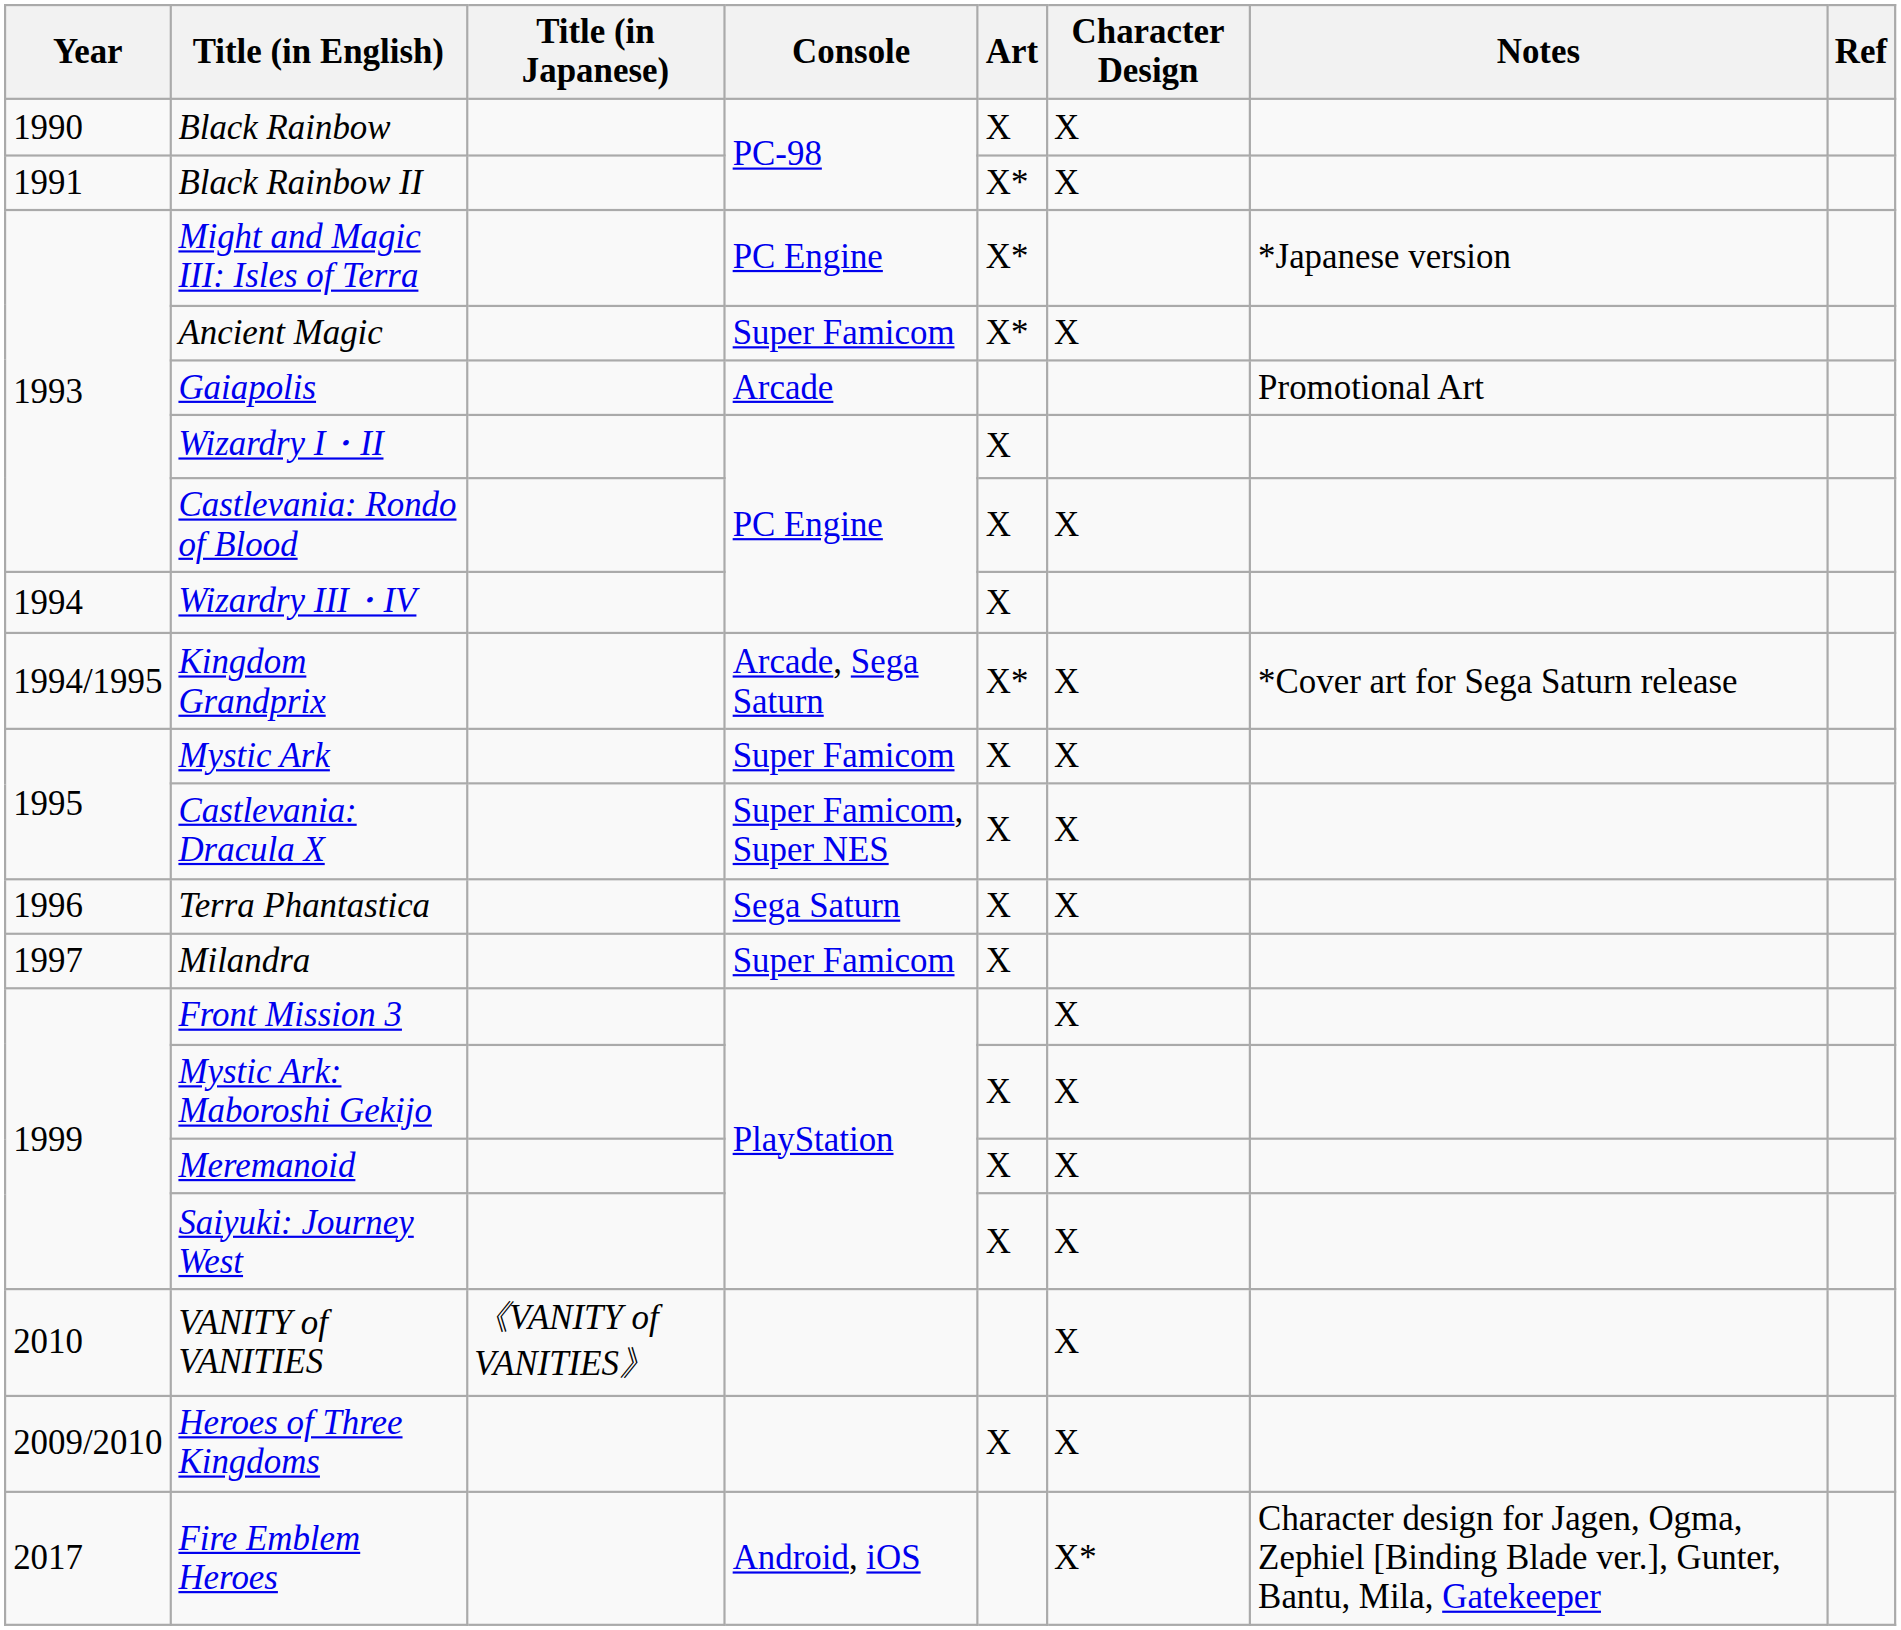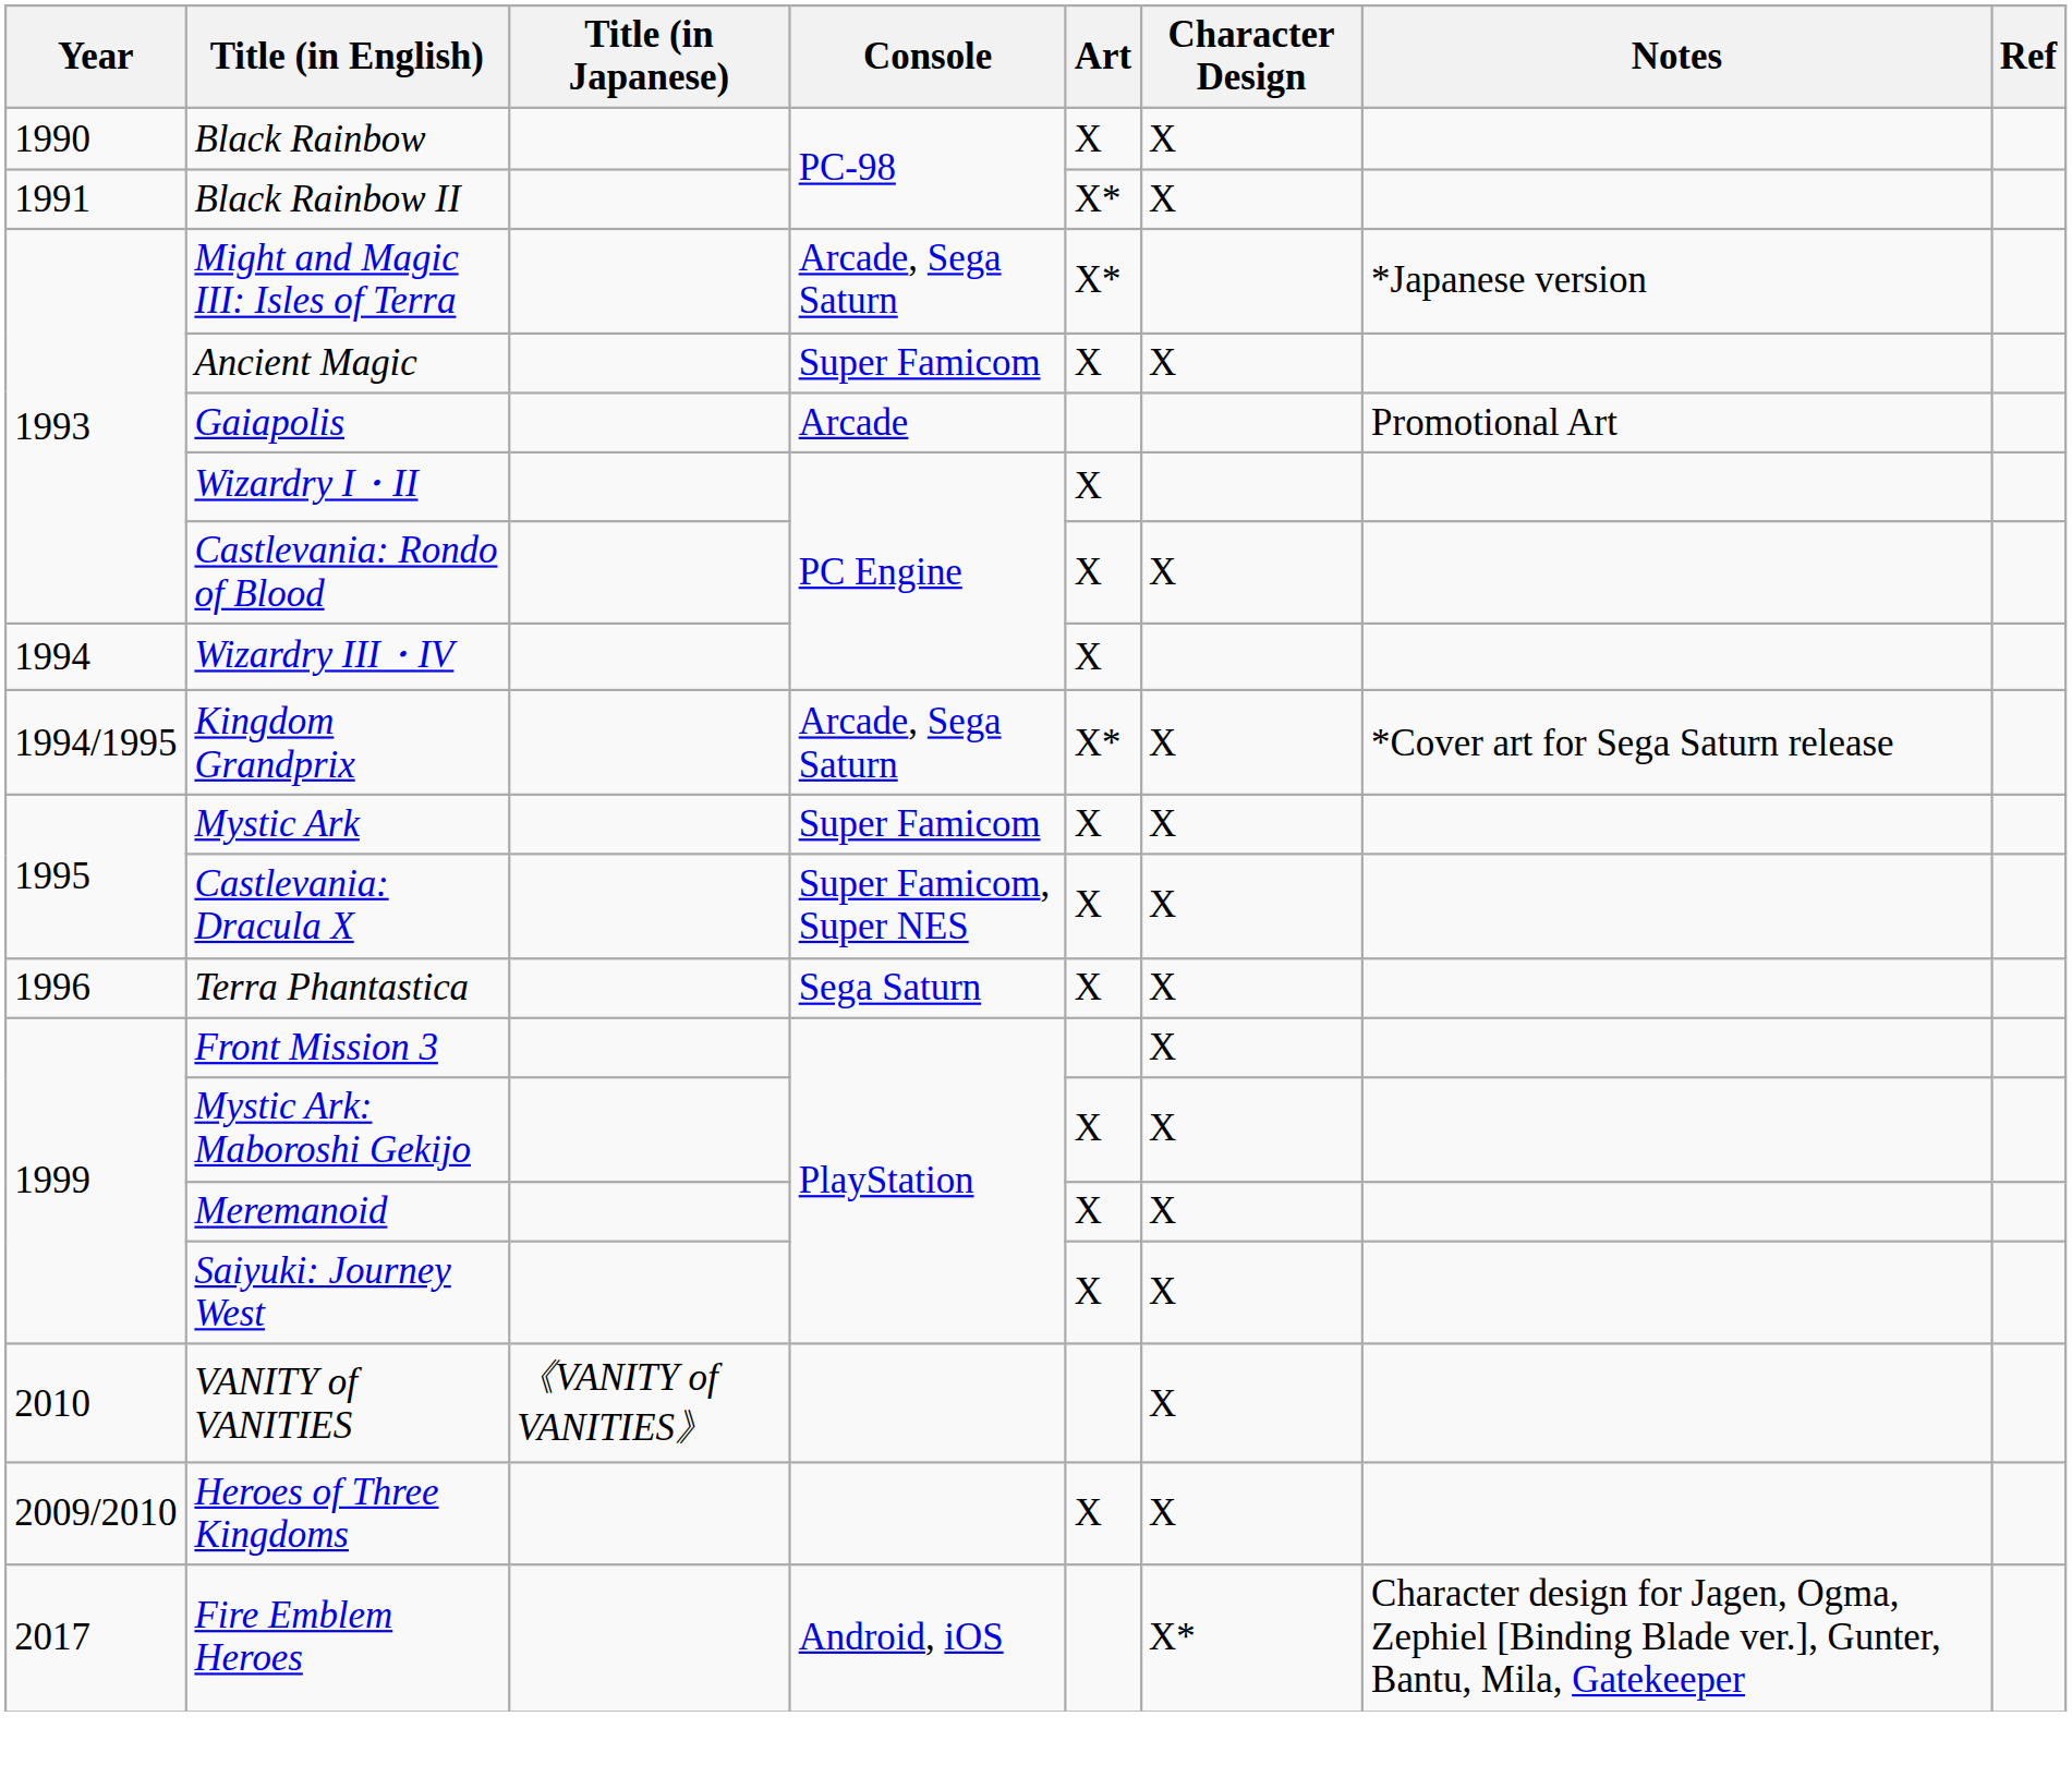 <table class="wikitable sortable">
 <tr>
 <th>Year</th>
 <th>Title (in English)</th>
 <th>Title (in Japanese)</th>
 <th>Console</th>
 <th>Art</th>
 <th>Character Design</th>
 <th class="unsortable">Notes</th>
 <th class="unsortable">Ref</th>
 </tr>
 <tr>
 <td>1990</td>
 <td><em>Black Rainbow</em></td>
 <td></td>
 <td rowspan="2"><a href='#'>PC-98</a></td>
 <td>X</td>
 <td>X</td>
 <td></td>
 <td></td>
 </tr>
 <tr>
 <td>1991</td>
 <td><em>Black Rainbow II</em></td>
 <td></td>
 <td>X*</td>
 <td>X</td>
 <td></td>
 <td></td>
 </tr>
 <tr>
 <td rowspan="5">1993</td>
 <td><em><a href='#'>Might and Magic III: Isles of Terra</a></em></td>
 <td></td>
-<td><a href='#'>PC Engine</a></td>
+<td><a href='#'>Arcade</a>, <a href='#'>Sega Saturn</a></td>
 <td>X*</td>
 <td></td>
 <td>*Japanese version</td>
 <td></td>
 </tr>
 <tr>
 <td><em>Ancient Magic</em></td>
 <td><em></em></td>
 <td><a href='#'>Super Famicom</a></td>
-<td>X*</td>
+<td>X</td>
 <td>X</td>
 <td></td>
 <td></td>
 </tr>
 <tr>
 <td><em><a href='#'>Gaiapolis</a></em></td>
 <td><em></em></td>
 <td><a href='#'>Arcade</a></td>
 <td></td>
 <td></td>
 <td>Promotional Art</td>
 <td></td>
 </tr>
 <tr>
 <td><em><a href='#'>Wizardry I・II</a></em></td>
 <td><em></em></td>
 <td rowspan="3"><a href='#'>PC Engine</a></td>
 <td>X</td>
 <td></td>
 <td></td>
 <td></td>
 </tr>
 <tr>
 <td><em><a href='#'>Castlevania: Rondo of Blood</a></em></td>
 <td><em></em></td>
 <td>X</td>
 <td>X</td>
 <td></td>
 <td></td>
 </tr>
 <tr>
 <td>1994</td>
 <td><em><a href='#'>Wizardry III・IV</a></em></td>
 <td></td>
 <td>X</td>
 <td></td>
 <td></td>
 <td></td>
 </tr>
 <tr>
 <td>1994/1995</td>
 <td><em><a href='#'>Kingdom Grandprix</a></em></td>
 <td><em></em></td>
 <td><a href='#'>Arcade</a>, <a href='#'>Sega Saturn</a></td>
 <td>X*</td>
 <td>X</td>
 <td>*Cover art for Sega Saturn release</td>
 <td></td>
 </tr>
 <tr>
 <td rowspan="2">1995</td>
 <td><em><a href='#'>Mystic Ark</a></em></td>
 <td></td>
 <td><a href='#'>Super Famicom</a></td>
 <td>X</td>
 <td>X</td>
 <td></td>
 <td></td>
 </tr>
 <tr>
 <td><em><a href='#'>Castlevania: Dracula X</a></em></td>
 <td><em></em></td>
 <td><a href='#'>Super Famicom</a>, <a href='#'>Super NES</a></td>
 <td>X</td>
 <td>X</td>
 <td></td>
 <td></td>
 </tr>
 <tr>
 <td>1996</td>
 <td><em>Terra Phantastica</em></td>
 <td></td>
 <td><a href='#'>Sega Saturn</a></td>
 <td>X</td>
 <td>X</td>
 <td></td>
 <td></td>
 </tr>
 <tr>
-<td>1997</td>
-<td><em>Milandra</em></td>
-<td></td>
-<td><a href='#'>Super Famicom</a></td>
-<td>X</td>
-<td></td>
-<td></td>
-<td></td>
-</tr>
-<tr>
 <td rowspan="4">1999</td>
 <td><em><a href='#'>Front Mission 3</a></em></td>
 <td><em></em></td>
 <td rowspan="4"><a href='#'>PlayStation</a></td>
 <td></td>
 <td>X</td>
 <td></td>
 <td></td>
 </tr>
 <tr>
 <td><em><a href='#'>Mystic Ark: Maboroshi Gekijo</a></em></td>
 <td><em></em></td>
 <td>X</td>
 <td>X</td>
 <td></td>
 <td></td>
 </tr>
 <tr>
 <td><em><a href='#'>Meremanoid</a></em></td>
 <td><em></em></td>
 <td>X</td>
 <td>X</td>
 <td></td>
 <td></td>
 </tr>
 <tr>
 <td><em><a href='#'>Saiyuki: Journey West</a></em></td>
 <td><em></em></td>
 <td>X</td>
 <td>X</td>
 <td></td>
 <td></td>
 </tr>
 <tr>
 <td>2010</td>
 <td><em>VANITY of VANITIES</em></td>
 <td><em>《VANITY of VANITIES》</em></td>
 <td></td>
 <td></td>
 <td>X</td>
 <td></td>
 <td></td>
 </tr>
 <tr>
 <td>2009/2010</td>
 <td><em><a href='#'>Heroes of Three Kingdoms</a></em></td>
 <td><em></em></td>
 <td></td>
 <td>X</td>
 <td>X</td>
 <td></td>
 <td></td>
 </tr>
 <tr>
 <td>2017</td>
 <td><em><a href='#'>Fire Emblem Heroes</a></em></td>
 <td><em></em></td>
 <td><a href='#'>Android</a>, <a href='#'>iOS</a></td>
 <td></td>
 <td>X*</td>
 <td>Character design for Jagen, Ogma, Zephiel [Binding Blade ver.], Gunter, Bantu, Mila, <a href='#'>Gatekeeper</a></td>
 <td></td>
 </tr>
 </table>
